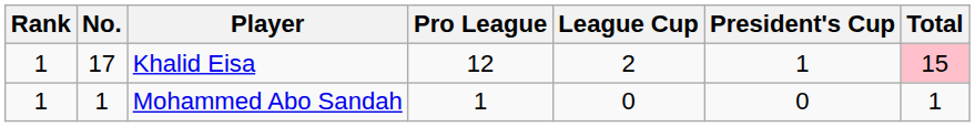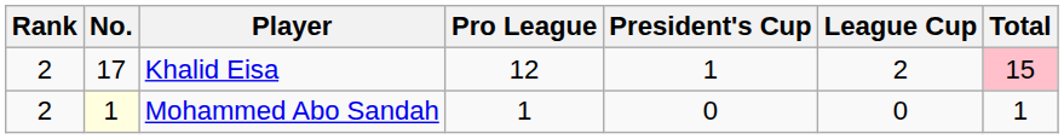 <table class=wikitable>
 <tr>
 <th>Rank</th>
 <th>No.</th>
 <th>Player</th>
 <th>Pro League</th>
+<th>President's Cup</th>
 <th>League Cup</th>
-<th>President's Cup</th>
 <th>Total</th>
 </tr>
 <tr>
-<td align=center>1</td>
+<td align=center>2</td>
 <td align=center>17</td>
 <td align=left> <a href='#'>Khalid Eisa</a></td>
 <td rowspan=1 align="center">12</td>
+<td rowspan=1 align="center">1</td>
 <td rowspan=1 align="center">2</td>
-<td rowspan=1 align="center">1</td>
 <td rowspan=1 align="center" style="background: pink;">15</td>
 </tr>
 <tr>
-<td align=center>1</td>
-<td align=center>1</td>
+<td align=center>2</td>
+<td align=center style="background: lightyellow;">1</td>
 <td align=left> <a href='#'>Mohammed Abo Sandah</a></td>
 <td rowspan=1 align="center">1</td>
 <td rowspan=1 align="center">0</td>
 <td rowspan=1 align="center">0</td>
 <td rowspan=1 align="center">1</td>
 </tr>
 </table>
